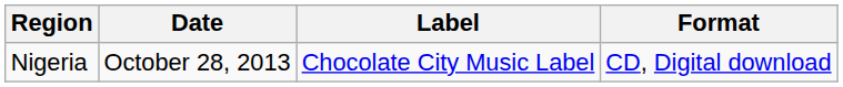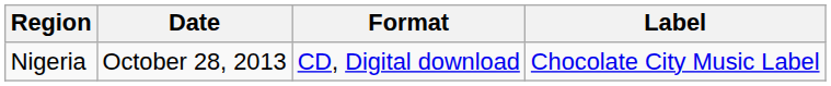 <table class="wikitable sortable">
 <tr>
 <th>Region</th>
 <th>Date</th>
+<th>Format</th>
 <th>Label</th>
-<th>Format</th>
 </tr>
 <tr>
 <td>Nigeria</td>
 <td>October 28, 2013</td>
+<td><a href='#'>CD</a>, <a href='#'>Digital download</a></td>
 <td><a href='#'>Chocolate City Music Label</a></td>
-<td><a href='#'>CD</a>, <a href='#'>Digital download</a></td>
 </tr>
 </table>
